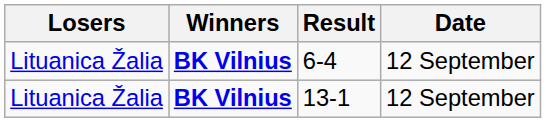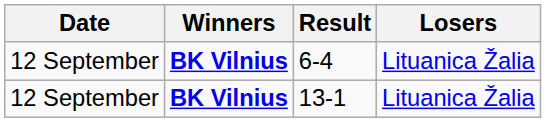 <table class="wikitable">
 <tr>
-<th>Losers</th>
+<th>Date</th>
 <th>Winners</th>
 <th>Result</th>
-<th>Date</th>
+<th>Losers</th>
 </tr>
 <tr>
-<td><a href='#'>Lituanica Žalia</a></td>
+<td>12 September</td>
 <td><strong><a href='#'>BK Vilnius</a></strong></td>
 <td>6-4</td>
-<td>12 September</td>
+<td><a href='#'>Lituanica Žalia</a></td>
 </tr>
 <tr>
-<td><a href='#'>Lituanica Žalia</a></td>
+<td>12 September</td>
 <td><strong><a href='#'>BK Vilnius</a></strong></td>
 <td>13-1</td>
-<td>12 September</td>
+<td><a href='#'>Lituanica Žalia</a></td>
 </tr>
 </table>
